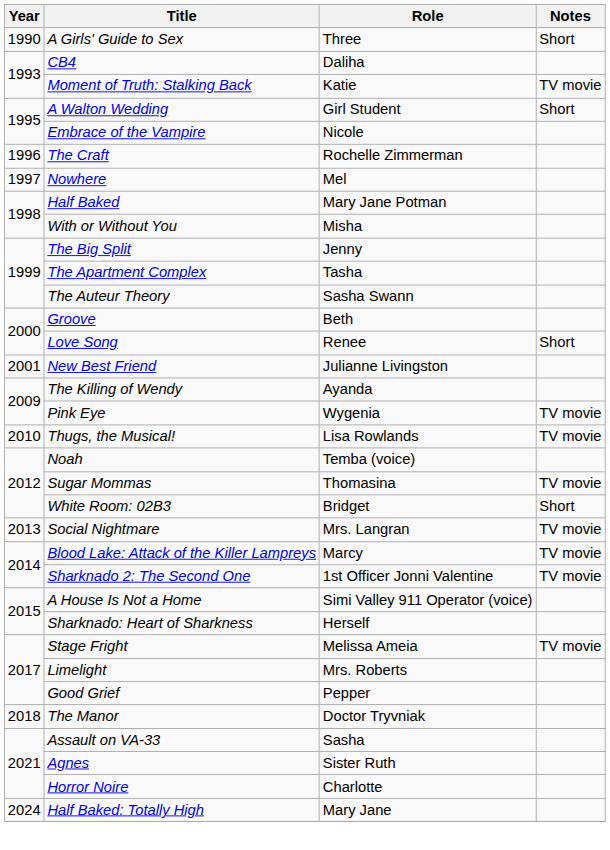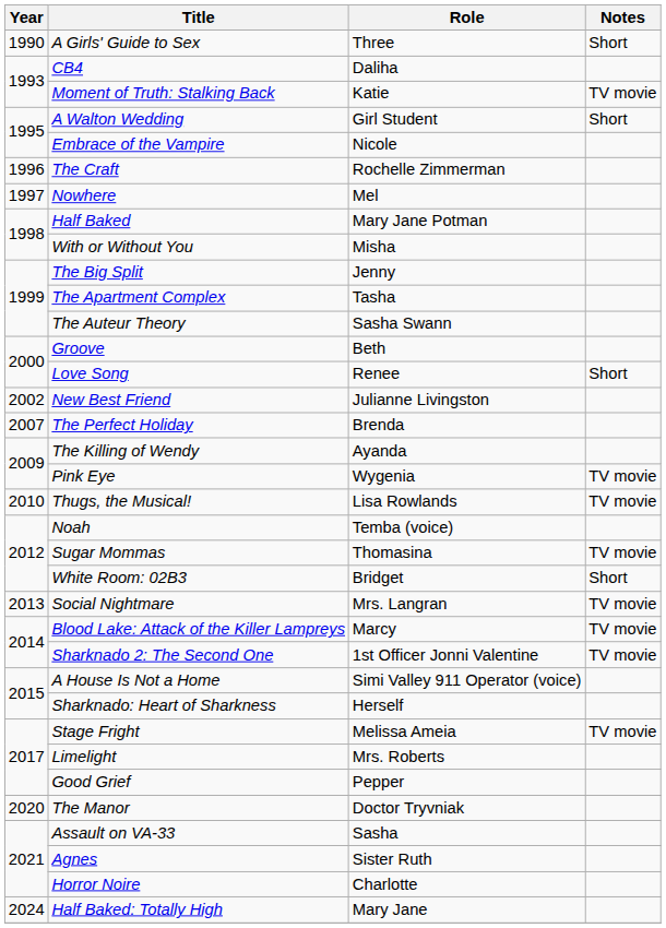 <table class="wikitable sortable">
 <tr>
 <th>Year</th>
 <th>Title</th>
 <th>Role</th>
 <th>Notes</th>
 </tr>
 <tr>
 <td>1990</td>
 <td><em>A Girls' Guide to Sex</em></td>
 <td>Three</td>
 <td>Short</td>
 </tr>
 <tr>
 <td rowspan=2>1993</td>
 <td><em><a href='#'>CB4</a></em></td>
 <td>Daliha</td>
 <td></td>
 </tr>
 <tr>
 <td><em><a href='#'>Moment of Truth: Stalking Back</a></em></td>
 <td>Katie</td>
 <td>TV movie</td>
 </tr>
 <tr>
 <td rowspan=2>1995</td>
 <td><em><a href='#'>A Walton Wedding</a></em></td>
 <td>Girl Student</td>
 <td>Short</td>
 </tr>
 <tr>
 <td><em><a href='#'>Embrace of the Vampire</a></em></td>
 <td>Nicole</td>
 <td></td>
 </tr>
 <tr>
 <td>1996</td>
 <td><em><a href='#'>The Craft</a></em></td>
 <td>Rochelle Zimmerman</td>
 <td></td>
 </tr>
 <tr>
 <td>1997</td>
 <td><em><a href='#'>Nowhere</a></em></td>
 <td>Mel</td>
 <td></td>
 </tr>
 <tr>
 <td rowspan=2>1998</td>
 <td><em><a href='#'>Half Baked</a></em></td>
 <td>Mary Jane Potman</td>
 <td></td>
 </tr>
 <tr>
 <td><em>With or Without You</em></td>
 <td>Misha</td>
 <td></td>
 </tr>
 <tr>
 <td rowspan=3>1999</td>
 <td><em><a href='#'>The Big Split</a></em></td>
 <td>Jenny</td>
 <td></td>
 </tr>
 <tr>
 <td><em><a href='#'>The Apartment Complex</a></em></td>
 <td>Tasha</td>
 <td></td>
 </tr>
 <tr>
 <td><em>The Auteur Theory</em></td>
 <td>Sasha Swann</td>
 <td></td>
 </tr>
 <tr>
 <td rowspan=2>2000</td>
 <td><em><a href='#'>Groove</a></em></td>
 <td>Beth</td>
 <td></td>
 </tr>
 <tr>
 <td><em><a href='#'>Love Song</a></em></td>
 <td>Renee</td>
 <td>Short</td>
 </tr>
 <tr>
-<td>2001</td>
+<td>2002</td>
 <td><em><a href='#'>New Best Friend</a></em></td>
 <td>Julianne Livingston</td>
+<td></td>
+</tr>
+<tr>
+<td>2007</td>
+<td><em><a href='#'>The Perfect Holiday</a></em></td>
+<td>Brenda</td>
 <td></td>
 </tr>
 <tr>
 <td rowspan=2>2009</td>
 <td><em>The Killing of Wendy</em></td>
 <td>Ayanda</td>
 <td></td>
 </tr>
 <tr>
 <td><em>Pink Eye</em></td>
 <td>Wygenia</td>
 <td>TV movie</td>
 </tr>
 <tr>
 <td>2010</td>
 <td><em>Thugs, the Musical!</em></td>
 <td>Lisa Rowlands</td>
 <td>TV movie</td>
 </tr>
 <tr>
 <td rowspan=3>2012</td>
 <td><em>Noah</em></td>
 <td>Temba (voice)</td>
 <td></td>
 </tr>
 <tr>
 <td><em>Sugar Mommas</em></td>
 <td>Thomasina</td>
 <td>TV movie</td>
 </tr>
 <tr>
 <td><em>White Room: 02B3</em></td>
 <td>Bridget</td>
 <td>Short</td>
 </tr>
 <tr>
 <td>2013</td>
 <td><em>Social Nightmare</em></td>
 <td>Mrs. Langran</td>
 <td>TV movie</td>
 </tr>
 <tr>
 <td rowspan=2>2014</td>
 <td><em><a href='#'>Blood Lake: Attack of the Killer Lampreys</a></em></td>
 <td>Marcy</td>
 <td>TV movie</td>
 </tr>
 <tr>
 <td><em><a href='#'>Sharknado 2: The Second One</a></em></td>
 <td>1st Officer Jonni Valentine</td>
 <td>TV movie</td>
 </tr>
 <tr>
 <td rowspan=2>2015</td>
 <td><em>A House Is Not a Home</em></td>
 <td>Simi Valley 911 Operator (voice)</td>
 <td></td>
 </tr>
 <tr>
 <td><em>Sharknado: Heart of Sharkness</em></td>
 <td>Herself</td>
 <td></td>
 </tr>
 <tr>
 <td rowspan=3>2017</td>
 <td><em>Stage Fright</em></td>
 <td>Melissa Ameia</td>
 <td>TV movie</td>
 </tr>
 <tr>
 <td><em>Limelight</em></td>
 <td>Mrs. Roberts</td>
 <td></td>
 </tr>
 <tr>
 <td><em>Good Grief</em></td>
 <td>Pepper</td>
 <td></td>
 </tr>
 <tr>
-<td>2018</td>
+<td>2020</td>
 <td><em>The Manor</em></td>
 <td>Doctor Tryvniak</td>
 <td></td>
 </tr>
 <tr>
 <td rowspan=3>2021</td>
 <td><em>Assault on VA-33</em></td>
 <td>Sasha</td>
 <td></td>
 </tr>
 <tr>
 <td><em><a href='#'>Agnes</a></em></td>
 <td>Sister Ruth</td>
 <td></td>
 </tr>
 <tr>
 <td><em><a href='#'>Horror Noire</a></em></td>
 <td>Charlotte</td>
 <td></td>
 </tr>
 <tr>
 <td>2024</td>
 <td><em><a href='#'>Half Baked: Totally High</a></em></td>
 <td>Mary Jane</td>
 <td></td>
 </tr>
 <tr>
 </tr>
 </table>
